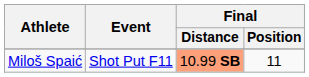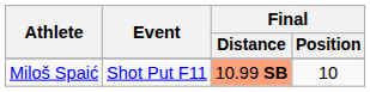 <table class=wikitable style="font-size:90%">
 <tr>
 <th rowspan="2">Athlete</th>
 <th rowspan="2">Event</th>
 <th colspan="2">Final</th>
 </tr>
 <tr style="font-size:95%">
 <th>Distance</th>
 <th>Position</th>
 </tr>
 <tr>
 </tr>
 <tr align=center>
 <td align=left><a href='#'>Miloš Spaić</a></td>
 <td align=left><a href='#'>Shot Put F11</a></td>
 <td style="background: lightsalmon;">10.99 <strong>SB</strong></td>
-<td>11</td>
+<td>10</td>
 </tr>
 </table>
